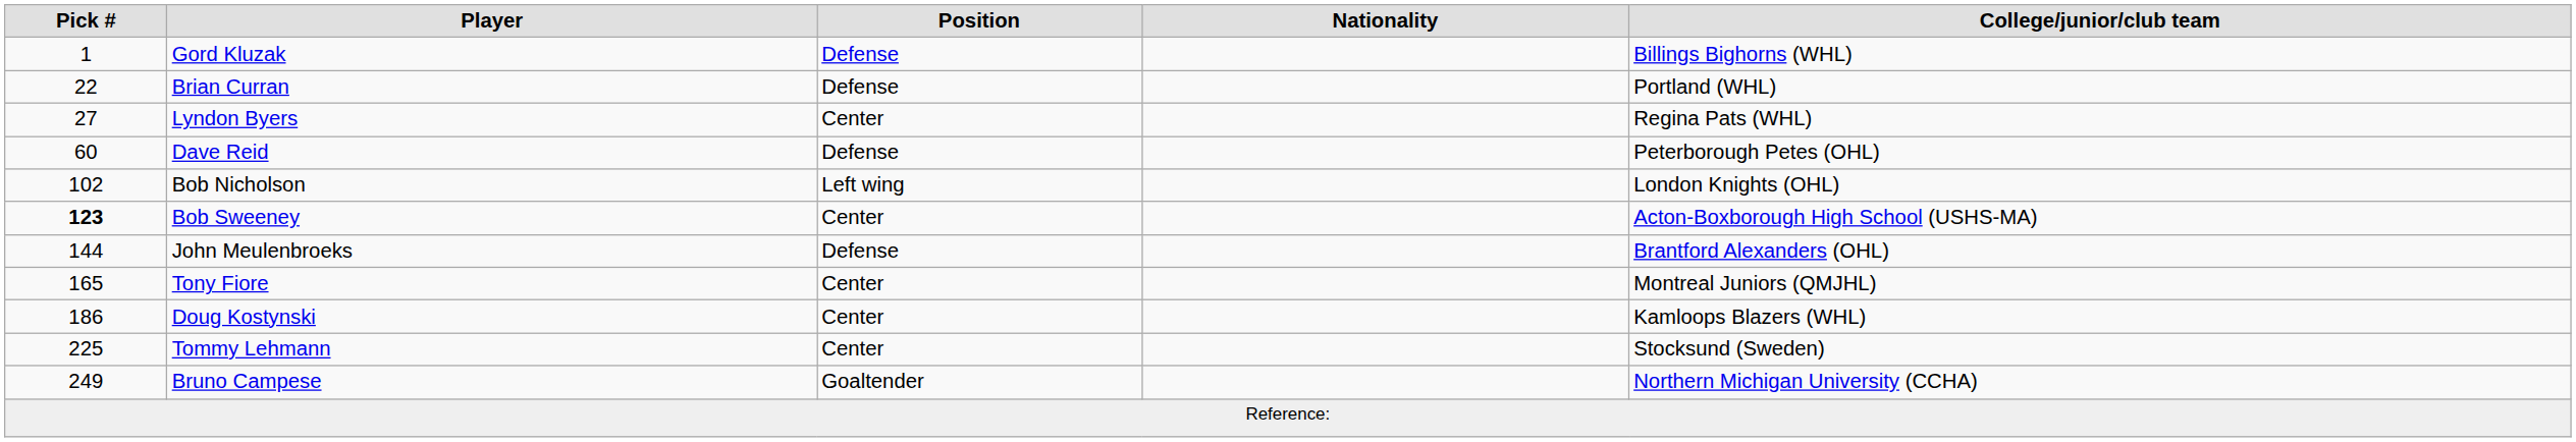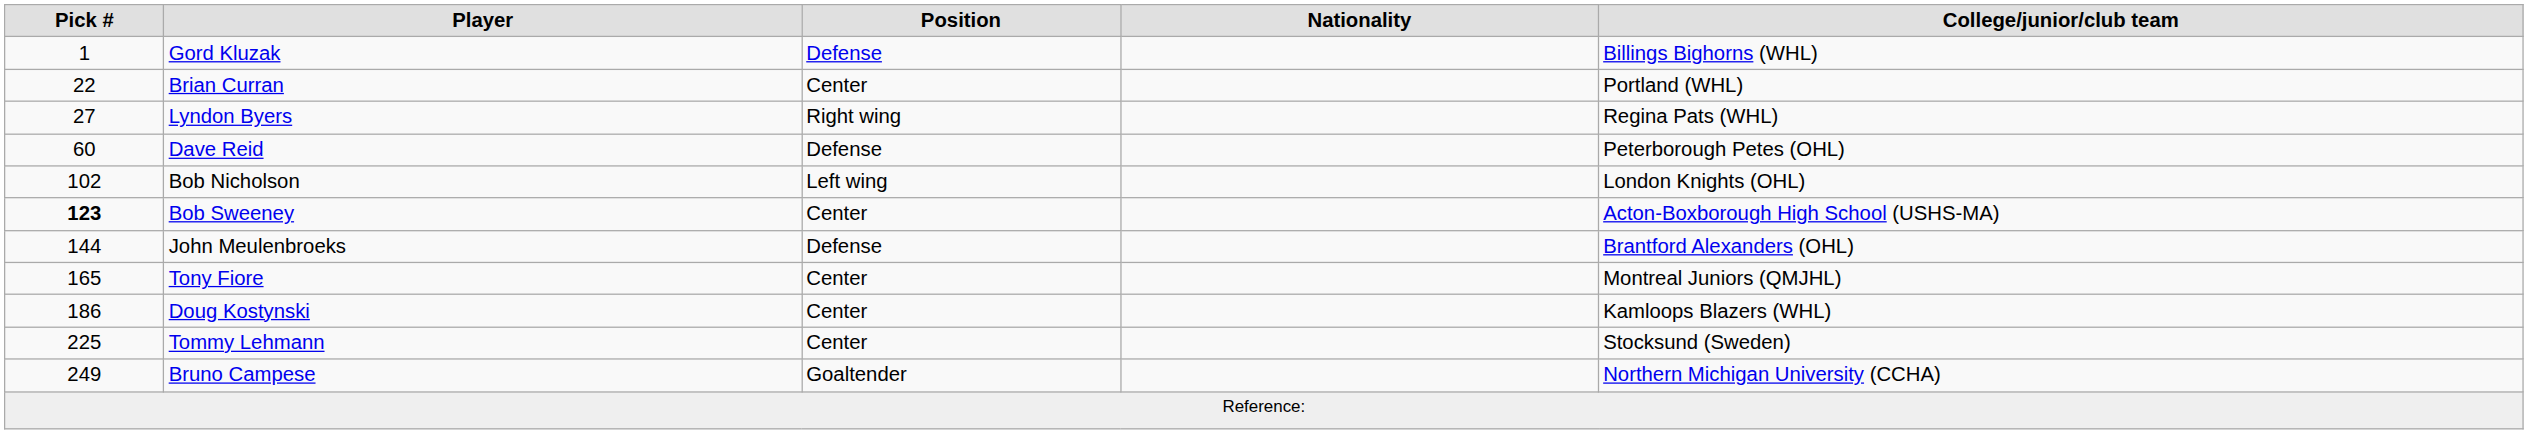 <table class="wikitable" style="width: 100%">
 <tr>
 <th style="background:#e0e0e0;" width=5%>Pick #</th>
 <th style="background:#e0e0e0;" width=20%>Player</th>
 <th style="background:#e0e0e0;" width=10%>Position</th>
 <th style="background:#e0e0e0;" width=15%>Nationality</th>
 <th style="background:#e0e0e0;" width=29%>College/junior/club team</th>
 </tr>
 <tr>
 <td align=center>1</td>
 <td><a href='#'>Gord Kluzak</a></td>
 <td><a href='#'>Defense</a></td>
 <td></td>
 <td><a href='#'>Billings Bighorns</a> (WHL)</td>
 </tr>
 <tr>
 <td align=center>22</td>
 <td><a href='#'>Brian Curran</a></td>
-<td>Defense</td>
+<td>Center</td>
 <td></td>
 <td>Portland (WHL)</td>
 </tr>
 <tr>
 <td align=center>27</td>
 <td><a href='#'>Lyndon Byers</a></td>
-<td>Center</td>
+<td>Right wing</td>
 <td></td>
 <td>Regina Pats (WHL)</td>
 </tr>
 <tr>
 <td align=center>60</td>
 <td><a href='#'>Dave Reid</a></td>
 <td>Defense</td>
 <td></td>
 <td>Peterborough Petes (OHL)</td>
 </tr>
 <tr>
 <td align=center>102</td>
 <td>Bob Nicholson</td>
 <td>Left wing</td>
 <td></td>
 <td>London Knights (OHL)</td>
 </tr>
 <tr>
 <td align=center><strong>123</strong></td>
 <td><a href='#'>Bob Sweeney</a></td>
 <td>Center</td>
 <td></td>
 <td><a href='#'>Acton-Boxborough High School</a> (USHS-MA)</td>
 </tr>
 <tr>
 <td align=center>144</td>
 <td>John Meulenbroeks</td>
 <td>Defense</td>
 <td></td>
 <td><a href='#'>Brantford Alexanders</a> (OHL)</td>
 </tr>
 <tr>
 <td align=center>165</td>
 <td><a href='#'>Tony Fiore</a></td>
 <td>Center</td>
 <td></td>
 <td>Montreal Juniors (QMJHL)</td>
 </tr>
 <tr>
 <td align=center>186</td>
 <td><a href='#'>Doug Kostynski</a></td>
 <td>Center</td>
 <td></td>
 <td>Kamloops Blazers (WHL)</td>
 </tr>
 <tr>
 <td align=center>225</td>
 <td><a href='#'>Tommy Lehmann</a></td>
 <td>Center</td>
 <td></td>
 <td>Stocksund (Sweden)</td>
 </tr>
 <tr>
 <td align=center>249</td>
 <td><a href='#'>Bruno Campese</a></td>
 <td>Goaltender</td>
 <td></td>
 <td><a href='#'>Northern Michigan University</a> (CCHA)</td>
 </tr>
 <tr>
 <td align=center colspan="6" bgcolor="#efefef"><sup>Reference: </sup></td>
 </tr>
 </table>
